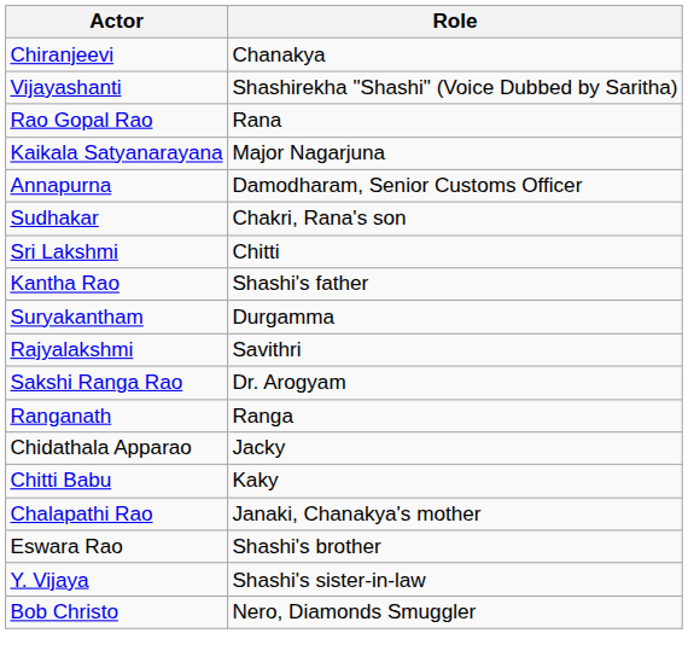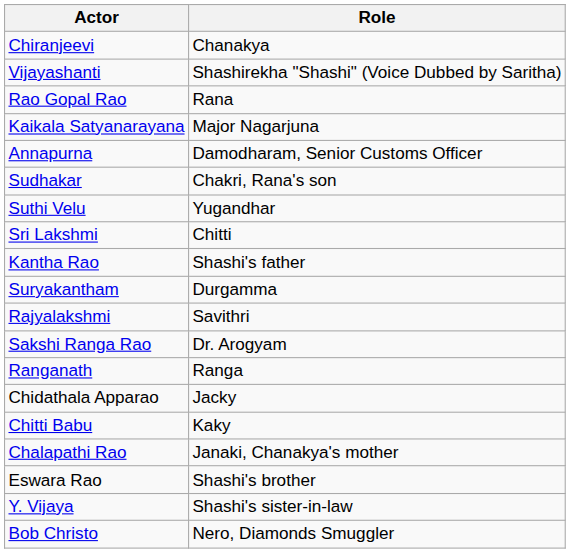 <table class="wikitable">
 <tr>
 <th>Actor</th>
 <th>Role</th>
 </tr>
 <tr>
 <td><a href='#'>Chiranjeevi</a></td>
 <td>Chanakya</td>
 </tr>
 <tr>
 <td><a href='#'>Vijayashanti</a></td>
 <td>Shashirekha "Shashi" (Voice Dubbed by Saritha)</td>
 </tr>
 <tr>
 <td><a href='#'>Rao Gopal Rao</a></td>
 <td>Rana</td>
 </tr>
 <tr>
 <td><a href='#'>Kaikala Satyanarayana</a></td>
 <td>Major Nagarjuna</td>
 </tr>
 <tr>
 <td><a href='#'>Annapurna</a></td>
 <td>Damodharam, Senior Customs Officer</td>
 </tr>
 <tr>
 <td><a href='#'>Sudhakar</a></td>
 <td>Chakri, Rana's son</td>
+</tr>
+<tr>
+<td><a href='#'>Suthi Velu</a></td>
+<td>Yugandhar</td>
 </tr>
 <tr>
 <td><a href='#'>Sri Lakshmi</a></td>
 <td>Chitti</td>
 </tr>
 <tr>
 <td><a href='#'>Kantha Rao</a></td>
 <td>Shashi's father</td>
 </tr>
 <tr>
 <td><a href='#'>Suryakantham</a></td>
 <td>Durgamma</td>
 </tr>
 <tr>
 <td><a href='#'>Rajyalakshmi</a></td>
 <td>Savithri</td>
 </tr>
 <tr>
 <td><a href='#'>Sakshi Ranga Rao</a></td>
 <td>Dr. Arogyam</td>
 </tr>
 <tr>
 <td><a href='#'>Ranganath</a></td>
 <td>Ranga</td>
 </tr>
 <tr>
 <td>Chidathala Apparao</td>
 <td>Jacky</td>
 </tr>
 <tr>
 <td><a href='#'>Chitti Babu</a></td>
 <td>Kaky</td>
 </tr>
 <tr>
 <td><a href='#'>Chalapathi Rao</a></td>
 <td>Janaki, Chanakya's mother</td>
 </tr>
 <tr>
 <td>Eswara Rao</td>
 <td>Shashi's brother</td>
 </tr>
 <tr>
 <td><a href='#'>Y. Vijaya</a></td>
 <td>Shashi's sister-in-law</td>
 </tr>
 <tr>
 <td><a href='#'>Bob Christo</a></td>
 <td>Nero, Diamonds Smuggler</td>
 </tr>
 </table>
